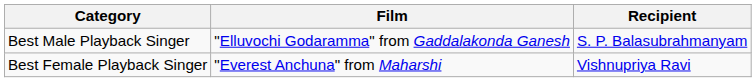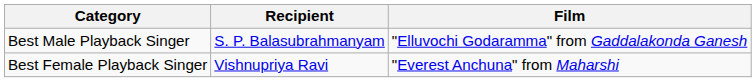 <table class="wikitable">
 <tr>
 <th>Category</th>
+<th>Recipient</th>
 <th>Film</th>
-<th>Recipient</th>
 </tr>
 <tr>
 <td>Best Male Playback Singer</td>
+<td><a href='#'>S. P. Balasubrahmanyam</a></td>
 <td>"<a href='#'>Elluvochi Godaramma</a>" from <em><a href='#'>Gaddalakonda Ganesh</a></em></td>
-<td><a href='#'>S. P. Balasubrahmanyam</a></td>
 </tr>
 <tr>
 <td>Best Female Playback Singer</td>
+<td><a href='#'>Vishnupriya Ravi</a></td>
 <td>"<a href='#'>Everest Anchuna</a>" from <em><a href='#'>Maharshi</a></em></td>
-<td><a href='#'>Vishnupriya Ravi</a></td>
 </tr>
 </table>
